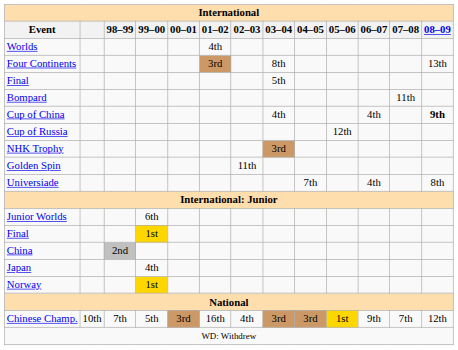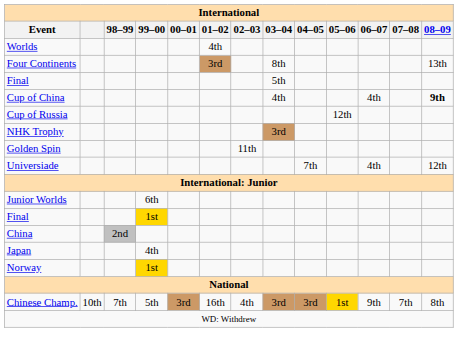 <table class="wikitable" style="text-align:center">
 <tr>
 <th style="background-color: #ffdead; " colspan=13 align=center>International</th>
 </tr>
 <tr>
 <th>Event</th>
 <th></th>
 <th>98–99</th>
 <th>99–00</th>
 <th>00–01</th>
 <th>01–02</th>
 <th>02–03</th>
 <th>03–04</th>
 <th>04–05</th>
 <th>05–06</th>
 <th>06–07</th>
 <th>07–08</th>
 <th><a href='#'>08–09</a></th>
 </tr>
 <tr>
 <td align=left><a href='#'>Worlds</a></td>
 <td></td>
 <td></td>
 <td></td>
 <td></td>
 <td>4th</td>
 <td></td>
 <td></td>
 <td></td>
 <td></td>
 <td></td>
 <td></td>
 <td></td>
 </tr>
 <tr>
 <td align=left><a href='#'>Four Continents</a></td>
 <td></td>
 <td></td>
 <td></td>
 <td></td>
 <td bgcolor=cc9966>3rd</td>
 <td></td>
 <td>8th</td>
 <td></td>
 <td></td>
 <td></td>
 <td></td>
 <td>13th</td>
 </tr>
 <tr>
 <td align=left> <a href='#'>Final</a></td>
 <td></td>
 <td></td>
 <td></td>
 <td></td>
 <td></td>
 <td></td>
 <td>5th</td>
 <td></td>
 <td></td>
 <td></td>
 <td></td>
-<td></td>
-</tr>
-<tr>
-<td align=left> <a href='#'>Bompard</a></td>
-<td></td>
-<td></td>
-<td></td>
-<td></td>
-<td></td>
-<td></td>
-<td></td>
-<td></td>
-<td></td>
-<td></td>
-<td>11th</td>
 <td></td>
 </tr>
 <tr>
 <td align=left> <a href='#'>Cup of China</a></td>
 <td></td>
 <td></td>
 <td></td>
 <td></td>
 <td></td>
 <td></td>
 <td>4th</td>
 <td></td>
 <td></td>
 <td>4th</td>
 <td></td>
 <td><strong>9th</strong></td>
 </tr>
 <tr>
 <td align=left> <a href='#'>Cup of Russia</a></td>
 <td></td>
 <td></td>
 <td></td>
 <td></td>
 <td></td>
 <td></td>
 <td></td>
 <td></td>
 <td>12th</td>
 <td></td>
 <td></td>
 <td></td>
 </tr>
 <tr>
 <td align=left> <a href='#'>NHK Trophy</a></td>
 <td></td>
 <td></td>
 <td></td>
 <td></td>
 <td></td>
 <td></td>
 <td bgcolor=cc9966>3rd</td>
 <td></td>
 <td></td>
 <td></td>
 <td></td>
 <td></td>
 </tr>
 <tr>
 <td align=left><a href='#'>Golden Spin</a></td>
 <td></td>
 <td></td>
 <td></td>
 <td></td>
 <td></td>
 <td>11th</td>
 <td></td>
 <td></td>
 <td></td>
 <td></td>
 <td></td>
 </tr>
 <tr>
 <td align=left><a href='#'>Universiade</a></td>
 <td></td>
 <td></td>
 <td></td>
 <td></td>
 <td></td>
 <td></td>
 <td></td>
 <td>7th</td>
 <td></td>
 <td>4th</td>
 <td></td>
-<td>8th</td>
+<td>12th</td>
 </tr>
 <tr>
 <th style="background-color: #ffdead; " colspan=13 align=center>International: Junior</th>
 </tr>
 <tr>
 <td align=left><a href='#'>Junior Worlds</a></td>
 <td></td>
 <td></td>
 <td>6th</td>
 <td></td>
 <td></td>
 <td></td>
 <td></td>
 <td></td>
 <td></td>
 <td></td>
 <td></td>
 <td></td>
 </tr>
 <tr>
 <td align=left> <a href='#'>Final</a></td>
 <td></td>
 <td></td>
 <td bgcolor=gold>1st</td>
 <td></td>
 <td></td>
 <td></td>
 <td></td>
 <td></td>
 <td></td>
 <td></td>
 <td></td>
 <td></td>
 </tr>
 <tr>
 <td align=left> <a href='#'>China</a></td>
 <td></td>
 <td bgcolor=silver>2nd</td>
 <td></td>
 <td></td>
 <td></td>
 <td></td>
 <td></td>
 <td></td>
 <td></td>
 <td></td>
 <td></td>
 <td></td>
 </tr>
 <tr>
 <td align=left> <a href='#'>Japan</a></td>
 <td></td>
 <td></td>
 <td>4th</td>
 <td></td>
 <td></td>
 <td></td>
 <td></td>
 <td></td>
 <td></td>
 <td></td>
 <td></td>
 <td></td>
 </tr>
 <tr>
 <td align=left> <a href='#'>Norway</a></td>
 <td></td>
 <td></td>
 <td bgcolor=gold>1st</td>
 <td></td>
 <td></td>
 <td></td>
 <td></td>
 <td></td>
 <td></td>
 <td></td>
 <td></td>
 <td></td>
 </tr>
 <tr>
 <th style="background-color: #ffdead; " colspan=13 align=center>National</th>
 </tr>
 <tr>
 <td align=left><a href='#'>Chinese Champ.</a></td>
 <td>10th</td>
 <td>7th</td>
 <td>5th</td>
 <td bgcolor=cc9966>3rd</td>
 <td>16th</td>
 <td>4th</td>
 <td bgcolor=cc9966>3rd</td>
 <td bgcolor=cc9966>3rd</td>
 <td bgcolor=gold>1st</td>
 <td>9th</td>
 <td>7th</td>
-<td>12th</td>
+<td>8th</td>
 </tr>
 <tr>
 <td colspan=13 align=center><small> WD: Withdrew </small></td>
 </tr>
 </table>
